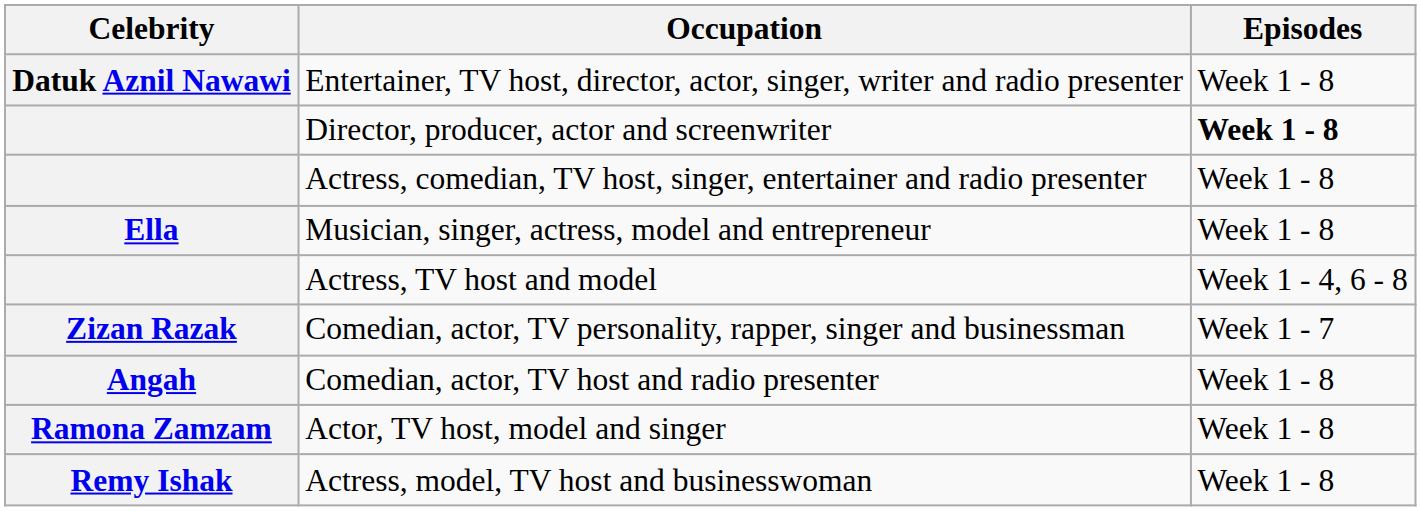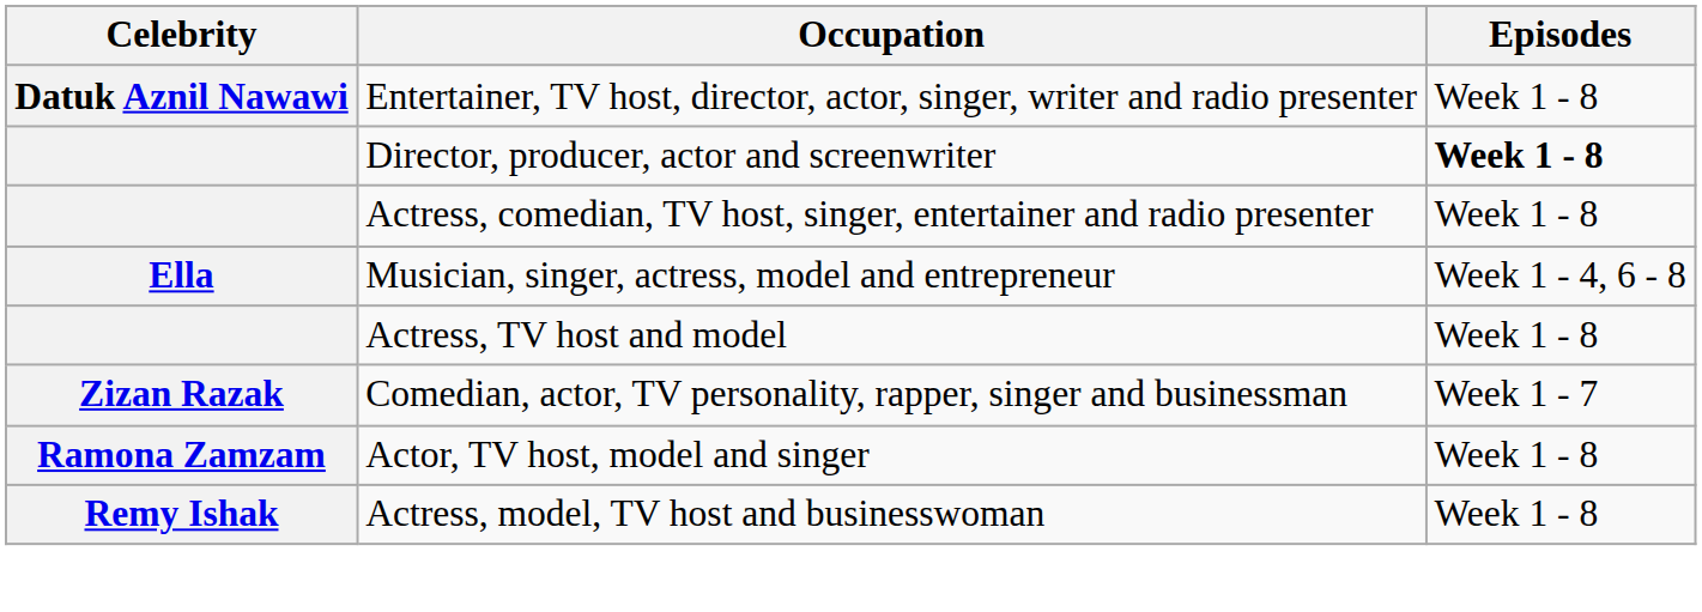 <table class="wikitable">
 <tr>
 <th>Celebrity</th>
 <th>Occupation</th>
 <th>Episodes</th>
 </tr>
 <tr>
 <th>Datuk <a href='#'>Aznil Nawawi</a></th>
 <td>Entertainer, TV host, director, actor, singer, writer and radio presenter</td>
 <td>Week 1 - 8</td>
 </tr>
 <tr>
 <th></th>
 <td>Director, producer, actor and screenwriter</td>
 <td><strong>Week 1 - 8</strong></td>
 </tr>
 <tr>
 <th></th>
 <td>Actress, comedian, TV host, singer, entertainer and radio presenter</td>
 <td>Week 1 - 8</td>
 </tr>
 <tr>
 <th><a href='#'>Ella</a></th>
 <td>Musician, singer, actress, model and entrepreneur</td>
-<td>Week 1 - 8</td>
+<td>Week 1 - 4, 6 - 8</td>
 </tr>
 <tr>
 <th></th>
 <td>Actress, TV host and model</td>
-<td>Week 1 - 4, 6 - 8</td>
+<td>Week 1 - 8</td>
 </tr>
 <tr>
 <th><a href='#'>Zizan Razak</a></th>
 <td>Comedian, actor, TV personality, rapper, singer and businessman</td>
 <td>Week 1 - 7</td>
-</tr>
-<tr>
-<th><a href='#'>Angah</a></th>
-<td>Comedian, actor, TV host and radio presenter</td>
-<td>Week 1 - 8</td>
 </tr>
 <tr>
 <th><a href='#'>Ramona Zamzam</a></th>
 <td>Actor, TV host, model and singer</td>
 <td>Week 1 - 8</td>
 </tr>
 <tr>
 <th><a href='#'>Remy Ishak</a></th>
 <td>Actress, model, TV host and businesswoman</td>
 <td>Week 1 - 8</td>
 </tr>
 </table>
